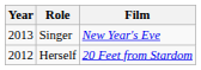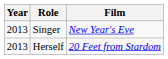 <table class="wikitable sortable">
 <tr>
 <th>Year</th>
 <th>Role</th>
 <th>Film</th>
 </tr>
 <tr>
 <td>2013</td>
 <td>Singer</td>
 <td><em><a href='#'>New Year's Eve</a></em></td>
 </tr>
 <tr>
-<td>2012</td>
+<td>2013</td>
 <td>Herself</td>
 <td><em><a href='#'>20 Feet from Stardom</a></em></td>
 </tr>
 </table>
